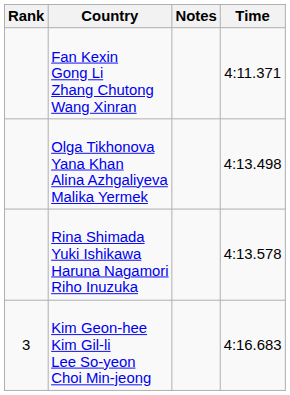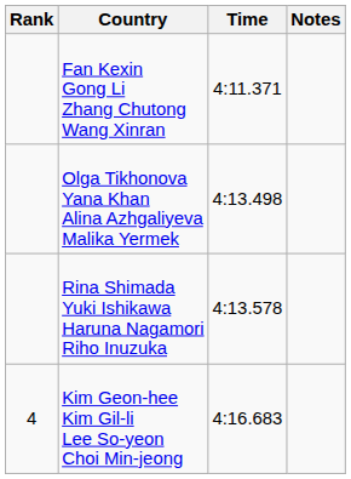 <table class="wikitable sortable" style="text-align:center">
 <tr>
 <th>Rank</th>
 <th>Country</th>
+<th>Time</th>
 <th>Notes</th>
-<th>Time</th>
 </tr>
 <tr>
 <td></td>
 <td align=left><br><a href='#'>Fan Kexin</a><br><a href='#'>Gong Li</a><br><a href='#'>Zhang Chutong</a><br><a href='#'>Wang Xinran</a></td>
+<td>4:11.371</td>
 <td></td>
-<td>4:11.371</td>
 </tr>
 <tr>
 <td></td>
 <td align=left><br><a href='#'>Olga Tikhonova</a><br><a href='#'>Yana Khan</a><br><a href='#'>Alina Azhgaliyeva</a><br><a href='#'>Malika Yermek</a></td>
+<td>4:13.498</td>
 <td></td>
-<td>4:13.498</td>
 </tr>
 <tr>
 <td></td>
 <td align=left><br><a href='#'>Rina Shimada</a><br><a href='#'>Yuki Ishikawa</a><br><a href='#'>Haruna Nagamori</a><br><a href='#'>Riho Inuzuka</a></td>
+<td>4:13.578</td>
 <td></td>
-<td>4:13.578</td>
 </tr>
 <tr>
-<td>3</td>
+<td>4</td>
 <td align=left><br><a href='#'>Kim Geon-hee</a><br><a href='#'>Kim Gil-li</a><br><a href='#'>Lee So-yeon</a><br><a href='#'>Choi Min-jeong</a></td>
+<td>4:16.683</td>
 <td></td>
-<td>4:16.683</td>
 </tr>
 </table>
